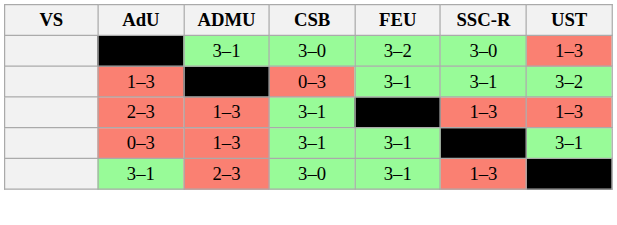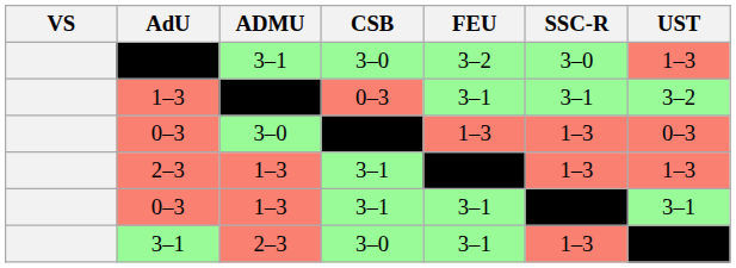 <table class="wikitable" style="text-align:center; font-size:95%;">
 <tr>
 <th width=12%>VS</th>
 <th width=11%>AdU</th>
 <th width=11%>ADMU</th>
 <th width=11%>CSB</th>
 <th width=11%>FEU</th>
 <th width=11%>SSC-R</th>
 <th width=11%>UST</th>
 </tr>
 <tr>
 <th align=right></th>
 <td style="background:black;"></td>
 <td style="background:#98fb98;">3–1</td>
 <td style="background:#98fb98;">3–0</td>
 <td style="background:#98fb98;">3–2</td>
 <td style="background:#98fb98;">3–0</td>
 <td style="background:salmon;">1–3</td>
 </tr>
 <tr>
 <th align=right></th>
 <td style="background:salmon;">1–3</td>
 <td style="background:black;"></td>
 <td style="background:salmon;">0–3</td>
 <td style="background:#98fb98;">3–1</td>
 <td style="background:#98fb98;">3–1</td>
 <td style="background:#98fb98;">3–2</td>
 </tr>
 <tr>
 <th align=right></th>
+<td style="background:salmon;">0–3</td>
+<td style="background:#98fb98;">3–0</td>
+<td style="background:black;"></td>
+<td style="background:salmon;">1–3</td>
+<td style="background:salmon;">1–3</td>
+<td style="background:salmon;">0–3</td>
+</tr>
+<tr>
+<th align=right></th>
 <td style="background:salmon;">2–3</td>
 <td style="background:salmon;">1–3</td>
 <td style="background:#98fb98;">3–1</td>
 <td style="background:black;"></td>
 <td style="background:salmon;">1–3</td>
 <td style="background:salmon;">1–3</td>
 </tr>
 <tr>
 <th align=right></th>
 <td style="background:salmon;">0–3</td>
 <td style="background:salmon;">1–3</td>
 <td style="background:#98fb98;">3–1</td>
 <td style="background:#98fb98;">3–1</td>
 <td style="background:black;"></td>
 <td style="background:#98fb98;">3–1</td>
 </tr>
 <tr>
 <th align=right></th>
 <td style="background:#98fb98;">3–1</td>
 <td style="background:salmon;">2–3</td>
 <td style="background:#98fb98;">3–0</td>
 <td style="background:#98fb98;">3–1</td>
 <td style="background:salmon;">1–3</td>
 <td style="background:black;"></td>
 </tr>
 </table>
